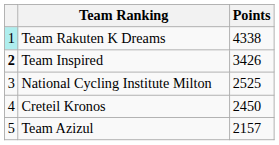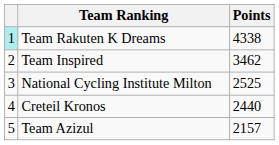 <table class="wikitable col3right">
 <tr>
 <th></th>
 <th style="width:230px; white-space:nowrap;">Team Ranking</th>
 <th style="width:20px;">Points</th>
 </tr>
 <tr>
 <td style="background: paleturquoise;">1</td>
 <td> Team Rakuten K Dreams</td>
 <td>4338</td>
 </tr>
 <tr>
-<td><strong>2</strong></td>
+<td>2</td>
 <td> Team Inspired</td>
-<td>3426</td>
+<td>3462</td>
 </tr>
 <tr>
 <td>3</td>
 <td> National Cycling Institute Milton</td>
 <td>2525</td>
 </tr>
 <tr>
 <td>4</td>
 <td> Creteil Kronos</td>
-<td>2450</td>
+<td>2440</td>
 </tr>
 <tr>
 <td>5</td>
 <td> Team Azizul</td>
 <td>2157</td>
 </tr>
 </table>
